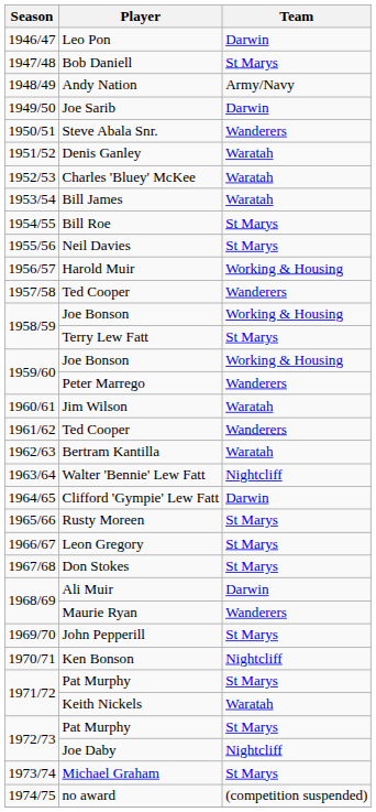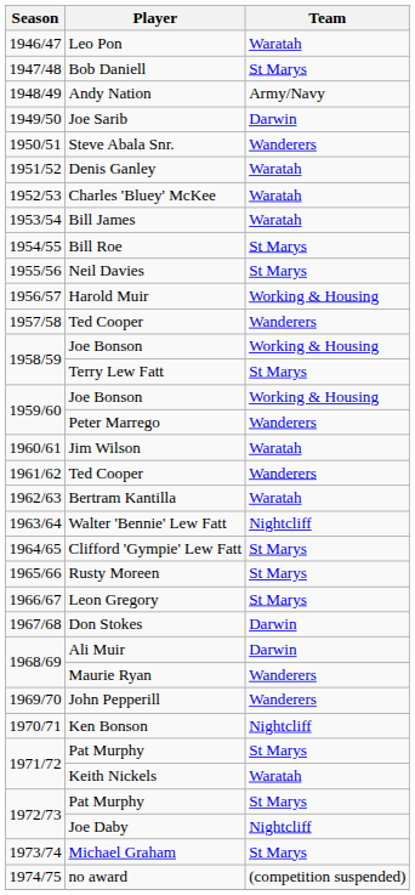 <table class="wikitable sortable">
 <tr>
 <th>Season</th>
 <th>Player</th>
 <th>Team</th>
 </tr>
 <tr>
 <td>1946/47</td>
 <td>Leo Pon</td>
-<td><a href='#'>Darwin</a></td>
+<td><a href='#'>Waratah</a></td>
 </tr>
 <tr>
 <td>1947/48</td>
 <td>Bob Daniell</td>
 <td><a href='#'>St Marys</a></td>
 </tr>
 <tr>
 <td>1948/49</td>
 <td>Andy Nation</td>
 <td>Army/Navy</td>
 </tr>
 <tr>
 <td>1949/50</td>
 <td>Joe Sarib</td>
 <td><a href='#'>Darwin</a></td>
 </tr>
 <tr>
 <td>1950/51</td>
 <td>Steve Abala Snr.</td>
 <td><a href='#'>Wanderers</a></td>
 </tr>
 <tr>
 <td>1951/52</td>
 <td>Denis Ganley</td>
 <td><a href='#'>Waratah</a></td>
 </tr>
 <tr>
 <td>1952/53</td>
 <td>Charles 'Bluey' McKee</td>
 <td><a href='#'>Waratah</a></td>
 </tr>
 <tr>
 <td>1953/54</td>
 <td>Bill James</td>
 <td><a href='#'>Waratah</a></td>
 </tr>
 <tr>
 <td>1954/55</td>
 <td>Bill Roe</td>
 <td><a href='#'>St Marys</a></td>
 </tr>
 <tr>
 <td>1955/56</td>
 <td>Neil Davies</td>
 <td><a href='#'>St Marys</a></td>
 </tr>
 <tr>
 <td>1956/57</td>
 <td>Harold Muir</td>
 <td><a href='#'>Working & Housing</a></td>
 </tr>
 <tr>
 <td>1957/58</td>
 <td>Ted Cooper</td>
 <td><a href='#'>Wanderers</a></td>
 </tr>
 <tr>
 <td rowspan="2">1958/59</td>
 <td>Joe Bonson</td>
 <td><a href='#'>Working & Housing</a></td>
 </tr>
 <tr>
 <td>Terry Lew Fatt</td>
 <td><a href='#'>St Marys</a></td>
 </tr>
 <tr>
 <td rowspan="2">1959/60</td>
 <td>Joe Bonson</td>
 <td><a href='#'>Working & Housing</a></td>
 </tr>
 <tr>
 <td>Peter Marrego</td>
 <td><a href='#'>Wanderers</a></td>
 </tr>
 <tr>
 <td>1960/61</td>
 <td>Jim Wilson</td>
 <td><a href='#'>Waratah</a></td>
 </tr>
 <tr>
 <td>1961/62</td>
 <td>Ted Cooper</td>
 <td><a href='#'>Wanderers</a></td>
 </tr>
 <tr>
 <td>1962/63</td>
 <td>Bertram Kantilla</td>
 <td><a href='#'>Waratah</a></td>
 </tr>
 <tr>
 <td>1963/64</td>
 <td>Walter 'Bennie' Lew Fatt</td>
 <td><a href='#'>Nightcliff</a></td>
 </tr>
 <tr>
 <td>1964/65</td>
 <td>Clifford 'Gympie' Lew Fatt</td>
-<td><a href='#'>Darwin</a></td>
+<td><a href='#'>St Marys</a></td>
 </tr>
 <tr>
 <td>1965/66</td>
 <td>Rusty Moreen</td>
 <td><a href='#'>St Marys</a></td>
 </tr>
 <tr>
 <td>1966/67</td>
 <td>Leon Gregory</td>
 <td><a href='#'>St Marys</a></td>
 </tr>
 <tr>
 <td>1967/68</td>
 <td>Don Stokes</td>
-<td><a href='#'>St Marys</a></td>
+<td><a href='#'>Darwin</a></td>
 </tr>
 <tr>
 <td rowspan="2">1968/69</td>
 <td>Ali Muir</td>
 <td><a href='#'>Darwin</a></td>
 </tr>
 <tr>
 <td>Maurie Ryan</td>
 <td><a href='#'>Wanderers</a></td>
 </tr>
 <tr>
 <td>1969/70</td>
 <td>John Pepperill</td>
-<td><a href='#'>St Marys</a></td>
+<td><a href='#'>Wanderers</a></td>
 </tr>
 <tr>
 <td>1970/71</td>
 <td>Ken Bonson</td>
 <td><a href='#'>Nightcliff</a></td>
 </tr>
 <tr>
 <td rowspan="2">1971/72</td>
 <td>Pat Murphy</td>
 <td><a href='#'>St Marys</a></td>
 </tr>
 <tr>
 <td>Keith Nickels</td>
 <td><a href='#'>Waratah</a></td>
 </tr>
 <tr>
 <td rowspan="2">1972/73</td>
 <td>Pat Murphy</td>
 <td><a href='#'>St Marys</a></td>
 </tr>
 <tr>
 <td>Joe Daby</td>
 <td><a href='#'>Nightcliff</a></td>
 </tr>
 <tr>
 <td>1973/74</td>
 <td><a href='#'>Michael Graham</a></td>
 <td><a href='#'>St Marys</a></td>
 </tr>
 <tr>
 <td>1974/75</td>
 <td>no award</td>
 <td>(competition suspended)</td>
 </tr>
 <tr>
 </tr>
 </table>
